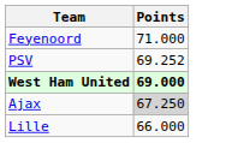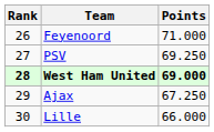 <table class="wikitable" style="text-align: center;">
 <tr>
+<th>Rank</th>
 <th>Team</th>
 <th>Points</th>
 </tr>
 <tr>
+<td>26</td>
 <td align="left"> <a href='#'>Feyenoord</a></td>
 <td>71.000</td>
 </tr>
 <tr>
+<td>27</td>
 <td align="left"> <a href='#'>PSV</a></td>
-<td>69.252</td>
+<td>69.250</td>
 </tr>
 <tr bgcolor="#ddffdd" style="font-weight:bold">
+<td>28</td>
 <td align="left"> <strong>West Ham United</strong></td>
 <td>69.000</td>
 </tr>
 <tr>
+<td>29</td>
 <td align="left"> <a href='#'>Ajax</a></td>
-<td style="background: lightgrey;">67.250</td>
+<td>67.250</td>
 </tr>
 <tr>
+<td>30</td>
 <td align="left"> <a href='#'>Lille</a></td>
 <td>66.000</td>
 </tr>
 </table>
